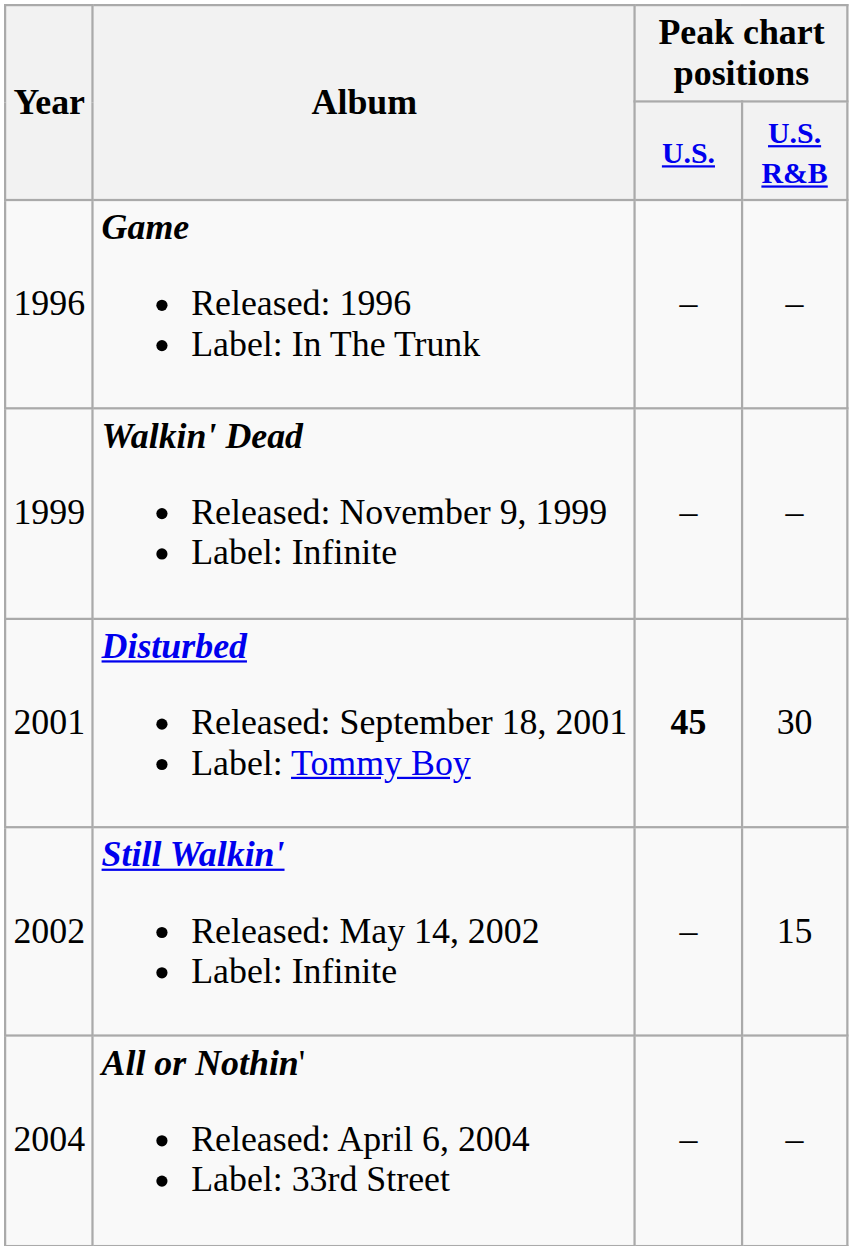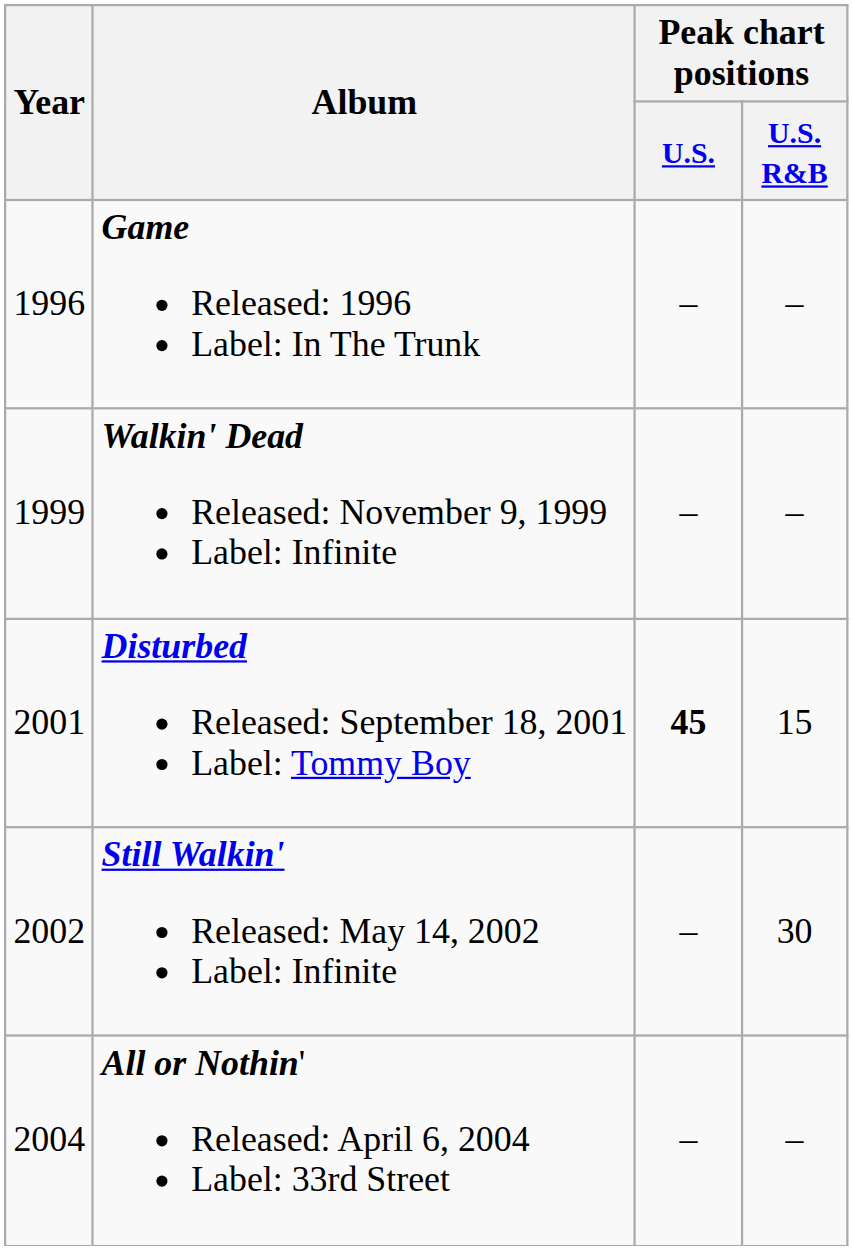 <table class="wikitable">
 <tr>
 <th rowspan="2">Year</th>
 <th rowspan="2">Album</th>
 <th colspan="2">Peak chart positions</th>
 </tr>
 <tr>
 <th width=40><small><a href='#'>U.S.</a></small></th>
 <th width=40><small><a href='#'>U.S. R&B</a></small></th>
 </tr>
 <tr>
 <td>1996</td>
 <td><strong><em>Game</em></strong><br><ul><li>Released: 1996</li><li>Label: In The Trunk</li></ul></td>
 <td align="center">–</td>
 <td align="center">–</td>
 </tr>
 <tr>
 <td>1999</td>
 <td><strong><em>Walkin' Dead</em></strong><br><ul><li>Released: November 9, 1999</li><li>Label: Infinite</li></ul></td>
 <td align="center">–</td>
 <td align="center">–</td>
 </tr>
 <tr>
 <td>2001</td>
 <td><strong><em><a href='#'>Disturbed</a></em></strong><br><ul><li>Released: September 18, 2001</li><li>Label: <a href='#'>Tommy Boy</a></li></ul></td>
 <td align="center"><strong>45</strong></td>
-<td align="center">30</td>
+<td align="center">15</td>
 </tr>
 <tr>
 <td>2002</td>
 <td><strong><em><a href='#'>Still Walkin'</a></em></strong><br><ul><li>Released: May 14, 2002</li><li>Label: Infinite</li></ul></td>
 <td align="center">–</td>
-<td align="center">15</td>
+<td align="center">30</td>
 </tr>
 <tr>
 <td>2004</td>
 <td><strong><em>All or Nothin</em></strong>'<br><ul><li>Released: April 6, 2004</li><li>Label: 33rd Street</li></ul></td>
 <td align="center">–</td>
 <td align="center">–</td>
 </tr>
 </table>
